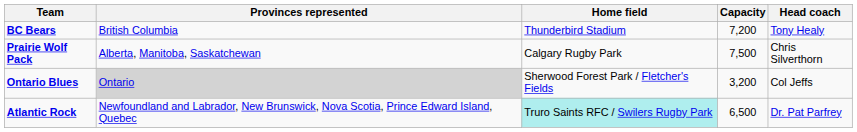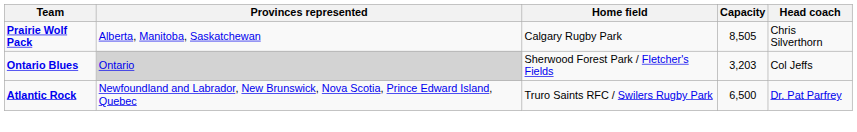 <table class="wikitable">
 <tr>
 <th>Team</th>
 <th>Provinces represented</th>
 <th>Home field</th>
 <th>Capacity</th>
 <th>Head coach</th>
 </tr>
 <tr>
-<td><strong><a href='#'>BC Bears</a></strong></td>
-<td><a href='#'>British Columbia</a></td>
-<td><a href='#'>Thunderbird Stadium</a></td>
-<td align=center>7,200</td>
-<td><a href='#'>Tony Healy</a></td>
-</tr>
-<tr>
 <td><strong><a href='#'>Prairie Wolf Pack</a></strong></td>
 <td><a href='#'>Alberta</a>, <a href='#'>Manitoba</a>, <a href='#'>Saskatchewan</a></td>
 <td>Calgary Rugby Park</td>
-<td align=center>7,500</td>
+<td align=center>8,505</td>
 <td>Chris Silverthorn</td>
 </tr>
 <tr>
 <td><strong><a href='#'>Ontario Blues</a></strong></td>
 <td style="background: lightgrey;"><a href='#'>Ontario</a></td>
 <td>Sherwood Forest Park / <a href='#'>Fletcher's Fields</a></td>
-<td align=center>3,200</td>
+<td align=center>3,203</td>
 <td>Col Jeffs</td>
 </tr>
 <tr>
 <td><strong><a href='#'>Atlantic Rock</a></strong></td>
 <td><a href='#'>Newfoundland and Labrador</a>, <a href='#'>New Brunswick</a>, <a href='#'>Nova Scotia</a>, <a href='#'>Prince Edward Island</a>, <a href='#'>Quebec</a></td>
-<td style="background: paleturquoise;">Truro Saints RFC / <a href='#'>Swilers Rugby Park</a></td>
+<td>Truro Saints RFC / <a href='#'>Swilers Rugby Park</a></td>
 <td align=center>6,500</td>
 <td><a href='#'>Dr. Pat Parfrey</a></td>
 </tr>
 </table>
